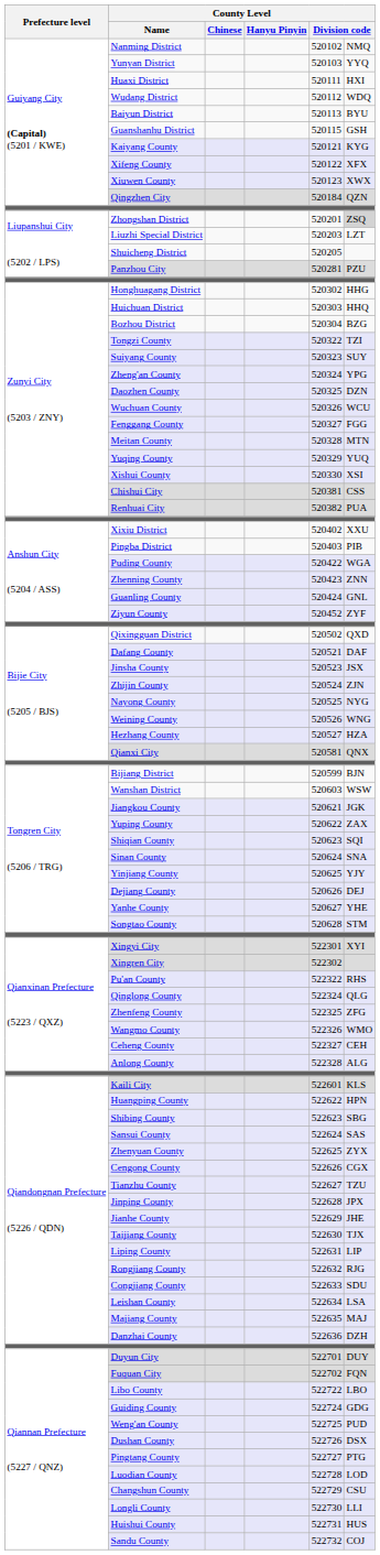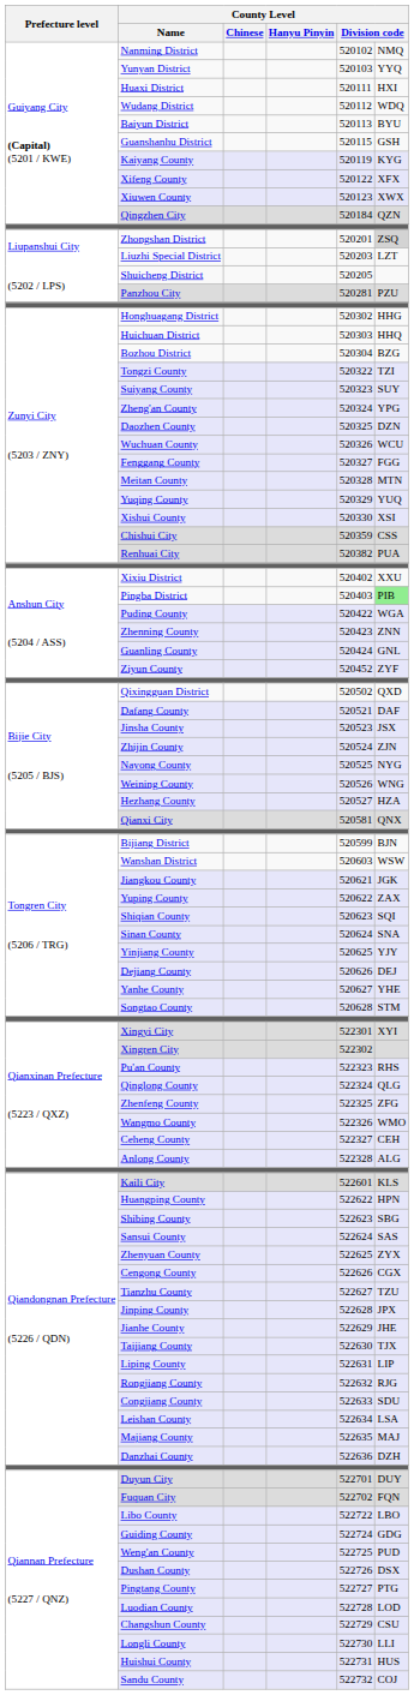 <table class="wikitable" style="padding: 24em 0; font-size: 90%;">
 <tr>
 <th rowspan="2">Prefecture level<br></th>
 <th colspan="5">County Level</th>
 </tr>
 <tr>
 <th>Name</th>
 <th><a href='#'>Chinese</a></th>
 <th><a href='#'>Hanyu Pinyin</a></th>
 <th colspan="2"><a href='#'>Division code</a></th>
 </tr>
 <tr>
 <td bgcolor="#FFFFFF" rowspan=10><a href='#'>Guiyang City</a><br><br><br> <strong>(Capital)</strong><br>(5201 / KWE)</td>
 <td><a href='#'>Nanming District</a></td>
 <td></td>
 <td></td>
 <td>520102</td>
 <td>NMQ</td>
 </tr>
 <tr>
 <td><a href='#'>Yunyan District</a></td>
 <td></td>
 <td></td>
 <td>520103</td>
 <td>YYQ</td>
 </tr>
 <tr>
 <td><a href='#'>Huaxi District</a></td>
 <td></td>
 <td></td>
 <td>520111</td>
 <td>HXI</td>
 </tr>
 <tr>
 <td><a href='#'>Wudang District</a></td>
 <td></td>
 <td></td>
 <td>520112</td>
 <td>WDQ</td>
 </tr>
 <tr>
 <td><a href='#'>Baiyun District</a></td>
 <td></td>
 <td></td>
 <td>520113</td>
 <td>BYU</td>
 </tr>
 <tr>
 <td><a href='#'>Guanshanhu District</a></td>
 <td></td>
 <td></td>
 <td>520115</td>
 <td>GSH</td>
 </tr>
 <tr bgcolor="#E6E6FA">
 <td><a href='#'>Kaiyang County</a></td>
 <td></td>
 <td></td>
-<td>520121</td>
+<td>520119</td>
 <td>KYG</td>
 </tr>
 <tr bgcolor="#E6E6FA">
 <td><a href='#'>Xifeng County</a></td>
 <td></td>
 <td></td>
 <td>520122</td>
 <td>XFX</td>
 </tr>
 <tr bgcolor="#E6E6FA">
 <td><a href='#'>Xiuwen County</a></td>
 <td></td>
 <td></td>
 <td>520123</td>
 <td>XWX</td>
 </tr>
 <tr bgcolor="#DCDCDC">
 <td><a href='#'>Qingzhen City</a></td>
 <td></td>
 <td></td>
 <td>520184</td>
 <td>QZN</td>
 </tr>
 <tr>
 </tr>
 <tr style = "background:#606060; height: 2pt">
 <td colspan = "6"></td>
 </tr>
 <tr>
 <td bgcolor="#FFFFFF" rowspan=4><a href='#'>Liupanshui City</a><br><br><br>(5202 / LPS)</td>
 <td><a href='#'>Zhongshan District</a></td>
 <td></td>
 <td></td>
 <td>520201</td>
 <td style="background: lightgrey;">ZSQ</td>
 </tr>
 <tr>
 <td><a href='#'>Liuzhi Special District</a></td>
 <td></td>
 <td></td>
 <td>520203</td>
 <td>LZT</td>
 </tr>
 <tr>
 <td><a href='#'>Shuicheng District</a></td>
 <td></td>
 <td></td>
 <td>520205</td>
 <td></td>
 </tr>
 <tr bgcolor="#DCDCDC">
 <td><a href='#'>Panzhou City</a></td>
 <td></td>
 <td></td>
 <td>520281</td>
 <td>PZU</td>
 </tr>
 <tr>
 </tr>
 <tr style = "background:#606060; height: 2pt">
 <td colspan = "6"></td>
 </tr>
 <tr>
 <td bgcolor="#FFFFFF" rowspan=14><a href='#'>Zunyi City</a><br><br><br>(5203 / ZNY)</td>
 <td><a href='#'>Honghuagang District</a></td>
 <td></td>
 <td></td>
 <td>520302</td>
 <td>HHG</td>
 </tr>
 <tr>
 <td><a href='#'>Huichuan District</a></td>
 <td></td>
 <td></td>
 <td>520303</td>
 <td>HHQ</td>
 </tr>
 <tr>
 <td><a href='#'>Bozhou District</a></td>
 <td></td>
 <td></td>
 <td>520304</td>
 <td>BZG</td>
 </tr>
 <tr bgcolor="#E6E6FA">
 <td><a href='#'>Tongzi County</a></td>
 <td></td>
 <td></td>
 <td>520322</td>
 <td>TZI</td>
 </tr>
 <tr bgcolor="#E6E6FA">
 <td><a href='#'>Suiyang County</a></td>
 <td></td>
 <td></td>
 <td>520323</td>
 <td>SUY</td>
 </tr>
 <tr bgcolor="#E6E6FA">
 <td><a href='#'>Zheng'an County</a></td>
 <td></td>
 <td></td>
 <td>520324</td>
 <td>YPG</td>
 </tr>
 <tr bgcolor="#E6E6FA">
 <td><a href='#'>Daozhen County</a></td>
 <td></td>
 <td></td>
 <td>520325</td>
 <td>DZN</td>
 </tr>
 <tr bgcolor="#E6E6FA">
 <td><a href='#'>Wuchuan County</a></td>
 <td></td>
 <td></td>
 <td>520326</td>
 <td>WCU</td>
 </tr>
 <tr bgcolor="#E6E6FA">
 <td><a href='#'>Fenggang County</a></td>
 <td></td>
 <td></td>
 <td>520327</td>
 <td>FGG</td>
 </tr>
 <tr bgcolor="#E6E6FA">
 <td><a href='#'>Meitan County</a></td>
 <td></td>
 <td></td>
 <td>520328</td>
 <td>MTN</td>
 </tr>
 <tr bgcolor="#E6E6FA">
 <td><a href='#'>Yuqing County</a></td>
 <td></td>
 <td></td>
 <td>520329</td>
 <td>YUQ</td>
 </tr>
 <tr bgcolor="#E6E6FA">
 <td><a href='#'>Xishui County</a></td>
 <td></td>
 <td></td>
 <td>520330</td>
 <td>XSI</td>
 </tr>
 <tr bgcolor="#DCDCDC">
 <td><a href='#'>Chishui City</a></td>
 <td></td>
 <td></td>
-<td>520381</td>
+<td>520359</td>
 <td>CSS</td>
 </tr>
 <tr bgcolor="#DCDCDC">
 <td><a href='#'>Renhuai City</a></td>
 <td></td>
 <td></td>
 <td>520382</td>
 <td>PUA</td>
 </tr>
 <tr>
 </tr>
 <tr style = "background:#606060; height: 2pt">
 <td colspan = "6"></td>
 </tr>
 <tr>
 <td bgcolor="#FFFFFF" rowspan=6><a href='#'>Anshun City</a><br><br><br>(5204 / ASS)</td>
 <td><a href='#'>Xixiu District</a></td>
 <td></td>
 <td></td>
 <td>520402</td>
 <td>XXU</td>
 </tr>
 <tr>
 <td><a href='#'>Pingba District</a></td>
 <td></td>
 <td></td>
 <td>520403</td>
-<td>PIB</td>
+<td style="background: lightgreen;">PIB</td>
 </tr>
 <tr bgcolor="#E6E6FA">
 <td><a href='#'>Puding County</a></td>
 <td></td>
 <td></td>
 <td>520422</td>
 <td>WGA</td>
 </tr>
 <tr bgcolor="#E6E6FA">
 <td><a href='#'>Zhenning County</a></td>
 <td></td>
 <td></td>
 <td>520423</td>
 <td>ZNN</td>
 </tr>
 <tr bgcolor="#E6E6FA">
 <td><a href='#'>Guanling County</a></td>
 <td></td>
 <td></td>
 <td>520424</td>
 <td>GNL</td>
 </tr>
 <tr bgcolor="#E6E6FA">
 <td><a href='#'>Ziyun County</a></td>
 <td></td>
 <td></td>
 <td>520452</td>
 <td>ZYF</td>
 </tr>
 <tr>
 </tr>
 <tr style = "background:#606060; height: 2pt">
 <td colspan = "6"></td>
 </tr>
 <tr>
 <td bgcolor="#FFFFFF" rowspan=8><a href='#'>Bijie City</a><br><br><br>(5205 / BJS)</td>
 <td><a href='#'>Qixingguan District</a></td>
 <td></td>
 <td></td>
 <td>520502</td>
 <td>QXD</td>
 </tr>
 <tr bgcolor="#E6E6FA">
 <td><a href='#'>Dafang County</a></td>
 <td></td>
 <td></td>
 <td>520521</td>
 <td>DAF</td>
 </tr>
 <tr bgcolor="#E6E6FA">
 <td><a href='#'>Jinsha County</a></td>
 <td></td>
 <td></td>
 <td>520523</td>
 <td>JSX</td>
 </tr>
 <tr bgcolor="#E6E6FA">
 <td><a href='#'>Zhijin County</a></td>
 <td></td>
 <td></td>
 <td>520524</td>
 <td>ZJN</td>
 </tr>
 <tr bgcolor="#E6E6FA">
 <td><a href='#'>Nayong County</a></td>
 <td></td>
 <td></td>
 <td>520525</td>
 <td>NYG</td>
 </tr>
 <tr bgcolor="#E6E6FA">
 <td><a href='#'>Weining County</a></td>
 <td></td>
 <td></td>
 <td>520526</td>
 <td>WNG</td>
 </tr>
 <tr bgcolor="#E6E6FA">
 <td><a href='#'>Hezhang County</a></td>
 <td></td>
 <td></td>
 <td>520527</td>
 <td>HZA</td>
 </tr>
 <tr bgcolor="#DCDCDC">
 <td><a href='#'>Qianxi City</a></td>
 <td></td>
 <td></td>
 <td>520581</td>
 <td>QNX</td>
 </tr>
 <tr>
 </tr>
 <tr style = "background:#606060; height: 2pt">
 <td colspan = "6"></td>
 </tr>
 <tr>
 <td bgcolor="#FFFFFF" rowspan=10><a href='#'>Tongren City</a><br><br><br>(5206 / TRG)</td>
 <td><a href='#'>Bijiang District</a></td>
 <td></td>
 <td></td>
 <td>520599</td>
 <td>BJN</td>
 </tr>
 <tr>
 <td><a href='#'>Wanshan District</a></td>
 <td></td>
 <td></td>
 <td>520603</td>
 <td>WSW</td>
 </tr>
 <tr bgcolor="#E6E6FA">
 <td><a href='#'>Jiangkou County</a></td>
 <td></td>
 <td></td>
 <td>520621</td>
 <td>JGK</td>
 </tr>
 <tr bgcolor="#E6E6FA">
 <td><a href='#'>Yuping County</a></td>
 <td></td>
 <td></td>
 <td>520622</td>
 <td>ZAX</td>
 </tr>
 <tr bgcolor="#E6E6FA">
 <td><a href='#'>Shiqian County</a></td>
 <td></td>
 <td></td>
 <td>520623</td>
 <td>SQI</td>
 </tr>
 <tr bgcolor="#E6E6FA">
 <td><a href='#'>Sinan County</a></td>
 <td></td>
 <td></td>
 <td>520624</td>
 <td>SNA</td>
 </tr>
 <tr bgcolor="#E6E6FA">
 <td><a href='#'>Yinjiang County</a></td>
 <td></td>
 <td></td>
 <td>520625</td>
 <td>YJY</td>
 </tr>
 <tr bgcolor="#E6E6FA">
 <td><a href='#'>Dejiang County</a></td>
 <td></td>
 <td></td>
 <td>520626</td>
 <td>DEJ</td>
 </tr>
 <tr bgcolor="#E6E6FA">
 <td><a href='#'>Yanhe County</a></td>
 <td></td>
 <td></td>
 <td>520627</td>
 <td>YHE</td>
 </tr>
 <tr bgcolor="#E6E6FA">
 <td><a href='#'>Songtao County</a></td>
 <td></td>
 <td></td>
 <td>520628</td>
 <td>STM</td>
 </tr>
 <tr>
 </tr>
 <tr style = "background:#606060; height: 2pt">
 <td colspan = "6"></td>
 </tr>
 <tr bgcolor="#DCDCDC">
 <td bgcolor="#FFFFFF" rowspan=8><a href='#'>Qianxinan Prefecture</a><br><br><br>(5223 / QXZ)</td>
 <td><a href='#'>Xingyi City</a></td>
 <td></td>
 <td></td>
 <td>522301</td>
 <td>XYI</td>
 </tr>
 <tr bgcolor="#DCDCDC">
 <td><a href='#'>Xingren City</a></td>
 <td></td>
 <td></td>
 <td>522302</td>
 <td></td>
 </tr>
 <tr bgcolor="#E6E6FA">
 <td><a href='#'>Pu'an County</a></td>
 <td></td>
 <td></td>
-<td>522322</td>
+<td>522323</td>
 <td>RHS</td>
 </tr>
 <tr bgcolor="#E6E6FA">
 <td><a href='#'>Qinglong County</a></td>
 <td></td>
 <td></td>
 <td>522324</td>
 <td>QLG</td>
 </tr>
 <tr bgcolor="#E6E6FA">
 <td><a href='#'>Zhenfeng County</a></td>
 <td></td>
 <td></td>
 <td>522325</td>
 <td>ZFG</td>
 </tr>
 <tr bgcolor="#E6E6FA">
 <td><a href='#'>Wangmo County</a></td>
 <td></td>
 <td></td>
 <td>522326</td>
 <td>WMO</td>
 </tr>
 <tr bgcolor="#E6E6FA">
 <td><a href='#'>Ceheng County</a></td>
 <td></td>
 <td></td>
 <td>522327</td>
 <td>CEH</td>
 </tr>
 <tr bgcolor="#E6E6FA">
 <td><a href='#'>Anlong County</a></td>
 <td></td>
 <td></td>
 <td>522328</td>
 <td>ALG</td>
 </tr>
 <tr>
 </tr>
 <tr style = "background:#606060; height: 2pt">
 <td colspan = "6"></td>
 </tr>
 <tr bgcolor="#DCDCDC">
 <td bgcolor="#FFFFFF" rowspan=16><a href='#'>Qiandongnan Prefecture</a><br><br><br>(5226 / QDN)</td>
 <td><a href='#'>Kaili City</a></td>
 <td></td>
 <td></td>
 <td>522601</td>
 <td>KLS</td>
 </tr>
 <tr bgcolor="#E6E6FA">
 <td><a href='#'>Huangping County</a></td>
 <td></td>
 <td></td>
 <td>522622</td>
 <td>HPN</td>
 </tr>
 <tr bgcolor="#E6E6FA">
 <td><a href='#'>Shibing County</a></td>
 <td></td>
 <td></td>
 <td>522623</td>
 <td>SBG</td>
 </tr>
 <tr bgcolor="#E6E6FA">
 <td><a href='#'>Sansui County</a></td>
 <td></td>
 <td></td>
 <td>522624</td>
 <td>SAS</td>
 </tr>
 <tr bgcolor="#E6E6FA">
 <td><a href='#'>Zhenyuan County</a></td>
 <td></td>
 <td></td>
 <td>522625</td>
 <td>ZYX</td>
 </tr>
 <tr bgcolor="#E6E6FA">
 <td><a href='#'>Cengong County</a></td>
 <td></td>
 <td></td>
 <td>522626</td>
 <td>CGX</td>
 </tr>
 <tr bgcolor="#E6E6FA">
 <td><a href='#'>Tianzhu County</a></td>
 <td></td>
 <td></td>
 <td>522627</td>
 <td>TZU</td>
 </tr>
 <tr bgcolor="#E6E6FA">
 <td><a href='#'>Jinping County</a></td>
 <td></td>
 <td></td>
 <td>522628</td>
 <td>JPX</td>
 </tr>
 <tr bgcolor="#E6E6FA">
 <td><a href='#'>Jianhe County</a></td>
 <td></td>
 <td></td>
 <td>522629</td>
 <td>JHE</td>
 </tr>
 <tr bgcolor="#E6E6FA">
 <td><a href='#'>Taijiang County</a></td>
 <td></td>
 <td></td>
 <td>522630</td>
 <td>TJX</td>
 </tr>
 <tr bgcolor="#E6E6FA">
 <td><a href='#'>Liping County</a></td>
 <td></td>
 <td></td>
 <td>522631</td>
 <td>LIP</td>
 </tr>
 <tr bgcolor="#E6E6FA">
 <td><a href='#'>Rongjiang County</a></td>
 <td></td>
 <td></td>
 <td>522632</td>
 <td>RJG</td>
 </tr>
 <tr bgcolor="#E6E6FA">
 <td><a href='#'>Congjiang County</a></td>
 <td></td>
 <td></td>
 <td>522633</td>
 <td>SDU</td>
 </tr>
 <tr bgcolor="#E6E6FA">
 <td><a href='#'>Leishan County</a></td>
 <td></td>
 <td></td>
 <td>522634</td>
 <td>LSA</td>
 </tr>
 <tr bgcolor="#E6E6FA">
 <td><a href='#'>Majiang County</a></td>
 <td></td>
 <td></td>
 <td>522635</td>
 <td>MAJ</td>
 </tr>
 <tr bgcolor="#E6E6FA">
 <td><a href='#'>Danzhai County</a></td>
 <td></td>
 <td></td>
 <td>522636</td>
 <td>DZH</td>
 </tr>
 <tr>
 </tr>
 <tr style = "background:#606060; height: 2pt">
 <td colspan = "6"></td>
 </tr>
 <tr bgcolor="#DCDCDC">
 <td bgcolor="#FFFFFF" rowspan=12><a href='#'>Qiannan Prefecture</a><br><br><br>(5227 / QNZ)</td>
 <td><a href='#'>Duyun City</a></td>
 <td></td>
 <td></td>
 <td>522701</td>
 <td>DUY</td>
 </tr>
 <tr bgcolor="#DCDCDC">
 <td><a href='#'>Fuquan City</a></td>
 <td></td>
 <td></td>
 <td>522702</td>
 <td>FQN</td>
 </tr>
 <tr bgcolor="#E6E6FA">
 <td><a href='#'>Libo County</a></td>
 <td></td>
 <td></td>
 <td>522722</td>
 <td>LBO</td>
 </tr>
 <tr bgcolor="#E6E6FA">
 <td><a href='#'>Guiding County</a></td>
 <td></td>
 <td></td>
 <td>522724</td>
 <td>GDG</td>
 </tr>
 <tr bgcolor="#E6E6FA">
 <td><a href='#'>Weng'an County</a></td>
 <td></td>
 <td></td>
 <td>522725</td>
 <td>PUD</td>
 </tr>
 <tr bgcolor="#E6E6FA">
 <td><a href='#'>Dushan County</a></td>
 <td></td>
 <td></td>
 <td>522726</td>
 <td>DSX</td>
 </tr>
 <tr bgcolor="#E6E6FA">
 <td><a href='#'>Pingtang County</a></td>
 <td></td>
 <td></td>
 <td>522727</td>
 <td>PTG</td>
 </tr>
 <tr bgcolor="#E6E6FA">
 <td><a href='#'>Luodian County</a></td>
 <td></td>
 <td></td>
 <td>522728</td>
 <td>LOD</td>
 </tr>
 <tr bgcolor="#E6E6FA">
 <td><a href='#'>Changshun County</a></td>
 <td></td>
 <td></td>
 <td>522729</td>
 <td>CSU</td>
 </tr>
 <tr bgcolor="#E6E6FA">
 <td><a href='#'>Longli County</a></td>
 <td></td>
 <td></td>
 <td>522730</td>
 <td>LLI</td>
 </tr>
 <tr bgcolor="#E6E6FA">
 <td><a href='#'>Huishui County</a></td>
 <td></td>
 <td></td>
 <td>522731</td>
 <td>HUS</td>
 </tr>
 <tr bgcolor="#E6E6FA">
 <td><a href='#'>Sandu County</a></td>
 <td></td>
 <td></td>
 <td>522732</td>
 <td>COJ</td>
 </tr>
 </table>
